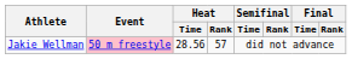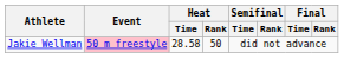 <table class=wikitable style="font-size:90%">
 <tr>
 <th rowspan="2">Athlete</th>
 <th rowspan="2">Event</th>
 <th colspan="2">Heat</th>
 <th colspan="2">Semifinal</th>
 <th colspan="2">Final</th>
 </tr>
 <tr style="font-size:95%">
 <th>Time</th>
 <th>Rank</th>
 <th>Time</th>
 <th>Rank</th>
 <th>Time</th>
 <th>Rank</th>
 </tr>
 <tr align=center>
 <td align=left><a href='#'>Jakie Wellman</a></td>
 <td align=left style="background: pink;"><a href='#'>50 m freestyle</a></td>
-<td>28.56</td>
-<td>57</td>
+<td>28.58</td>
+<td>50</td>
 <td colspan=4>did not advance</td>
 </tr>
 </table>
